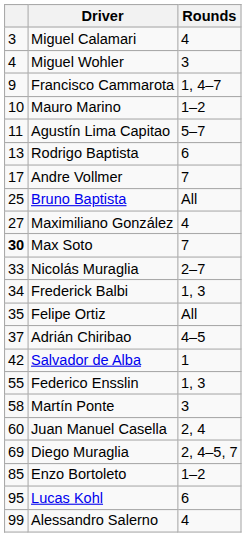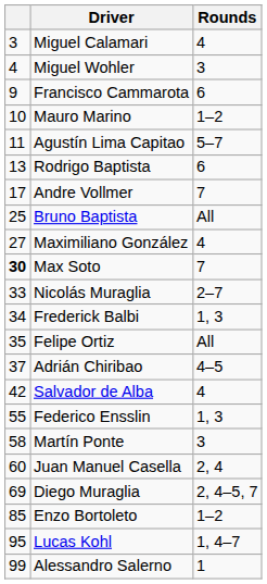 <table class="wikitable" style="font-size: 85%;">
 <tr>
 <th></th>
 <th>Driver</th>
 <th>Rounds</th>
 </tr>
 <tr>
 <td>3</td>
 <td> Miguel Calamari</td>
 <td>4</td>
 </tr>
 <tr>
 <td>4</td>
 <td> Miguel Wohler</td>
 <td>3</td>
 </tr>
 <tr>
 <td>9</td>
 <td> Francisco Cammarota</td>
-<td>1, 4–7</td>
+<td>6</td>
 </tr>
 <tr>
 <td>10</td>
 <td> Mauro Marino</td>
 <td>1–2</td>
 </tr>
 <tr>
 <td>11</td>
 <td> Agustín Lima Capitao</td>
 <td>5–7</td>
 </tr>
 <tr>
 <td>13</td>
 <td> Rodrigo Baptista</td>
 <td>6</td>
 </tr>
 <tr>
 <td>17</td>
 <td> Andre Vollmer</td>
 <td>7</td>
 </tr>
 <tr>
 <td>25</td>
 <td> <a href='#'>Bruno Baptista</a></td>
 <td>All</td>
 </tr>
 <tr>
 <td>27</td>
 <td> Maximiliano González</td>
 <td>4</td>
 </tr>
 <tr>
 <td><strong>30</strong></td>
 <td> Max Soto</td>
 <td>7</td>
 </tr>
 <tr>
 <td>33</td>
 <td> Nicolás Muraglia</td>
 <td>2–7</td>
 </tr>
 <tr>
 <td>34</td>
 <td> Frederick Balbi</td>
 <td>1, 3</td>
 </tr>
 <tr>
 <td>35</td>
 <td> Felipe Ortiz</td>
 <td>All</td>
 </tr>
 <tr>
 <td>37</td>
 <td> Adrián Chiribao</td>
 <td>4–5</td>
 </tr>
 <tr>
 <td>42</td>
 <td> <a href='#'>Salvador de Alba</a></td>
-<td>1</td>
+<td>4</td>
 </tr>
 <tr>
 <td>55</td>
 <td> Federico Ensslin</td>
 <td>1, 3</td>
 </tr>
 <tr>
 <td>58</td>
 <td> Martín Ponte</td>
 <td>3</td>
 </tr>
 <tr>
 <td>60</td>
 <td> Juan Manuel Casella</td>
 <td>2, 4</td>
 </tr>
 <tr>
 <td>69</td>
 <td> Diego Muraglia</td>
 <td>2, 4–5, 7</td>
 </tr>
 <tr>
 <td>85</td>
 <td> Enzo Bortoleto</td>
 <td>1–2</td>
 </tr>
 <tr>
 <td>95</td>
 <td> <a href='#'>Lucas Kohl</a></td>
-<td>6</td>
+<td>1, 4–7</td>
 </tr>
 <tr>
 <td>99</td>
 <td> Alessandro Salerno</td>
-<td>4</td>
+<td>1</td>
 </tr>
 </table>
